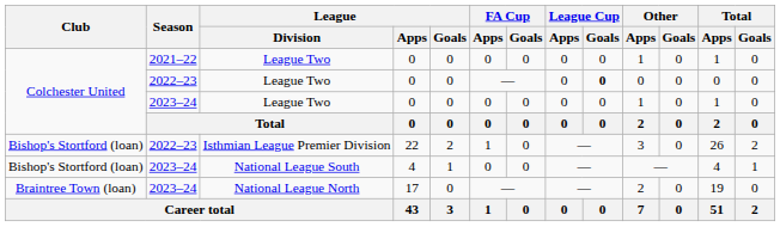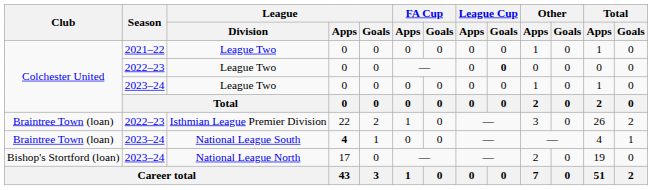 <table class=wikitable style=text-align:center>
 <tr>
 <th rowspan=2>Club</th>
 <th rowspan=2>Season</th>
 <th colspan=3>League</th>
 <th colspan=2><a href='#'>FA Cup</a></th>
 <th colspan=2><a href='#'>League Cup</a></th>
 <th colspan=2>Other</th>
 <th colspan=2>Total</th>
 </tr>
 <tr>
 <th>Division</th>
 <th>Apps</th>
 <th>Goals</th>
 <th>Apps</th>
 <th>Goals</th>
 <th>Apps</th>
 <th>Goals</th>
 <th>Apps</th>
 <th>Goals</th>
 <th>Apps</th>
 <th>Goals</th>
 </tr>
 <tr>
 <td rowspan="4"><a href='#'>Colchester United</a></td>
 <td><a href='#'>2021–22</a></td>
 <td><a href='#'>League Two</a></td>
 <td>0</td>
 <td>0</td>
 <td>0</td>
 <td>0</td>
 <td>0</td>
 <td>0</td>
 <td>1</td>
 <td>0</td>
 <td>1</td>
 <td>0</td>
 </tr>
 <tr>
 <td><a href='#'>2022–23</a></td>
 <td>League Two</td>
 <td>0</td>
 <td>0</td>
 <td colspan="2">—</td>
 <td>0</td>
 <td><strong>0</strong></td>
 <td>0</td>
 <td>0</td>
 <td>0</td>
 <td>0</td>
 </tr>
 <tr>
 <td><a href='#'>2023–24</a></td>
 <td>League Two</td>
 <td>0</td>
 <td>0</td>
 <td>0</td>
 <td>0</td>
 <td>0</td>
 <td>0</td>
 <td>1</td>
 <td>0</td>
 <td>1</td>
 <td>0</td>
 </tr>
 <tr>
 <th colspan=2>Total</th>
 <th>0</th>
 <th>0</th>
 <th>0</th>
 <th>0</th>
 <th>0</th>
 <th>0</th>
 <th>2</th>
 <th>0</th>
 <th>2</th>
 <th>0</th>
 </tr>
 <tr>
-<td><a href='#'>Bishop's Stortford</a> (loan)</td>
+<td><a href='#'>Braintree Town</a> (loan)</td>
 <td><a href='#'>2022–23</a></td>
 <td><a href='#'>Isthmian League</a> Premier Division</td>
 <td>22</td>
 <td>2</td>
 <td>1</td>
 <td>0</td>
 <td colspan="2">—</td>
 <td>3</td>
 <td>0</td>
 <td>26</td>
 <td>2</td>
 </tr>
 <tr>
-<td>Bishop's Stortford (loan)</td>
+<td><a href='#'>Braintree Town</a> (loan)</td>
 <td><a href='#'>2023–24</a></td>
 <td><a href='#'>National League South</a></td>
-<td>4</td>
+<td><strong>4</strong></td>
 <td>1</td>
 <td>0</td>
 <td>0</td>
 <td colspan="2">—</td>
 <td colspan="2">—</td>
 <td>4</td>
 <td>1</td>
 </tr>
 <tr>
-<td><a href='#'>Braintree Town</a> (loan)</td>
+<td>Bishop's Stortford (loan)</td>
 <td><a href='#'>2023–24</a></td>
 <td><a href='#'>National League North</a></td>
 <td>17</td>
 <td>0</td>
 <td colspan="2">—</td>
 <td colspan="2">—</td>
 <td>2</td>
 <td>0</td>
 <td>19</td>
 <td>0</td>
 </tr>
 <tr>
 <th colspan=3>Career total</th>
 <th>43</th>
 <th>3</th>
 <th>1</th>
 <th>0</th>
 <th>0</th>
 <th>0</th>
 <th>7</th>
 <th>0</th>
 <th>51</th>
 <th>2</th>
 </tr>
 </table>
